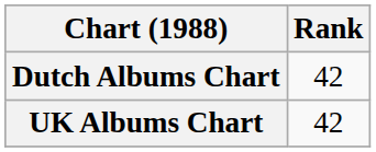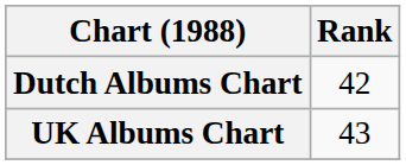 <table class="wikitable sortable plainrowheaders" style="text-align:center;">
 <tr>
 <th scope="col">Chart (1988)</th>
 <th scope="col">Rank</th>
 </tr>
 <tr>
 <th scope="row">Dutch Albums Chart</th>
 <td>42</td>
 </tr>
 <tr>
 <th scope="row">UK Albums Chart</th>
-<td>42</td>
+<td>43</td>
 </tr>
 </table>
